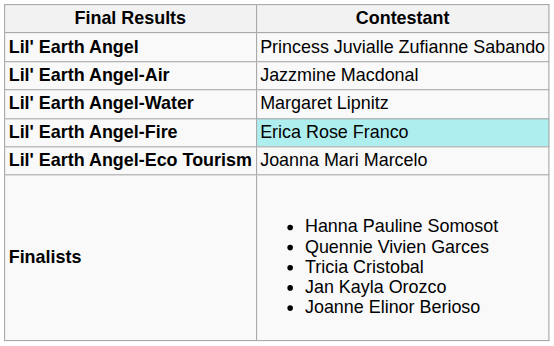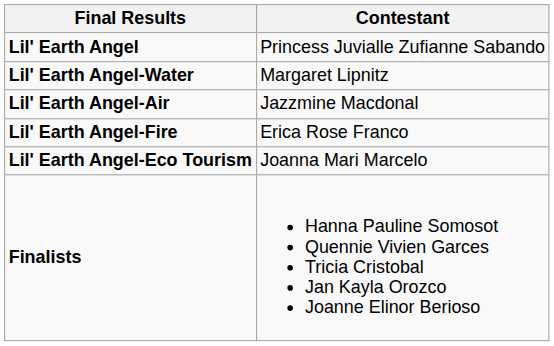 <table class="wikitable">
 <tr>
 <th>Final Results</th>
 <th>Contestant</th>
 </tr>
 <tr>
 <td><strong>Lil' Earth Angel</strong></td>
 <td>Princess Juvialle Zufianne Sabando</td>
 </tr>
 <tr>
+<td><strong>Lil' Earth Angel-Water</strong></td>
+<td>Margaret Lipnitz</td>
+</tr>
+<tr>
 <td><strong>Lil' Earth Angel-Air</strong></td>
 <td>Jazzmine Macdonal</td>
 </tr>
 <tr>
-<td><strong>Lil' Earth Angel-Water</strong></td>
-<td>Margaret Lipnitz</td>
-</tr>
-<tr>
 <td><strong>Lil' Earth Angel-Fire</strong></td>
-<td style="background: paleturquoise;">Erica Rose Franco</td>
+<td>Erica Rose Franco</td>
 </tr>
 <tr>
 <td><strong>Lil' Earth Angel-Eco Tourism</strong></td>
 <td>Joanna Mari Marcelo</td>
 </tr>
 <tr>
 <td><strong>Finalists</strong></td>
 <td><br><ul><li>Hanna Pauline Somosot</li><li>Quennie Vivien Garces</li><li>Tricia Cristobal</li><li>Jan Kayla Orozco</li><li>Joanne Elinor Berioso</li></ul></td>
 </tr>
 </table>
